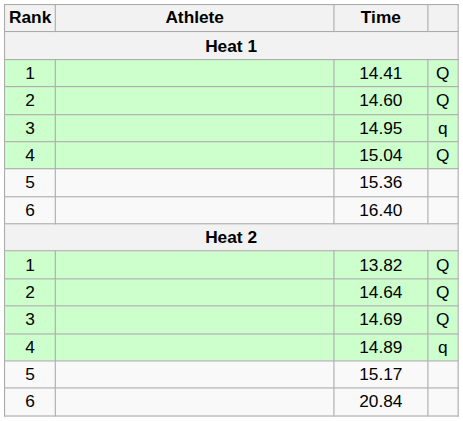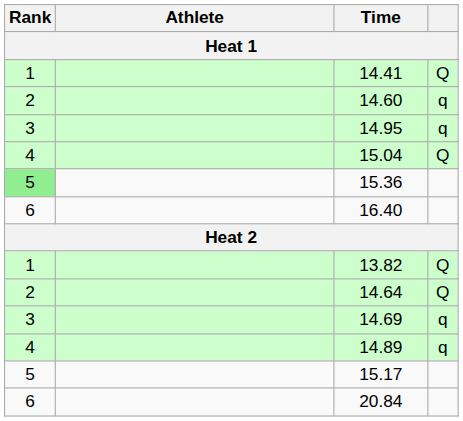 <table class=wikitable style="text-align:center">
 <tr>
 <th width=40>Rank</th>
 <th width=250>Athlete</th>
 <th width=80>Time</th>
 <th width=20></th>
 </tr>
 <tr>
 <th colspan=4>Heat 1</th>
 </tr>
 <tr bgcolor="ccffcc">
 <td>1</td>
 <td align=left></td>
 <td>14.41</td>
 <td>Q</td>
 </tr>
 <tr bgcolor="ccffcc">
 <td>2</td>
 <td align=left></td>
 <td>14.60</td>
-<td>Q</td>
+<td>q</td>
 </tr>
 <tr bgcolor="ccffcc">
 <td>3</td>
 <td align=left></td>
 <td>14.95</td>
 <td>q</td>
 </tr>
 <tr bgcolor="ccffcc">
 <td>4</td>
 <td align=left></td>
 <td>15.04</td>
 <td>Q</td>
 </tr>
 <tr>
-<td>5</td>
+<td style="background: lightgreen;">5</td>
 <td align=left></td>
 <td>15.36</td>
 <td></td>
 </tr>
 <tr>
 <td>6</td>
 <td align=left></td>
 <td>16.40</td>
 <td></td>
 </tr>
 <tr>
 <th colspan=4>Heat 2</th>
 </tr>
 <tr bgcolor="ccffcc">
 <td>1</td>
 <td align=left></td>
 <td>13.82</td>
 <td>Q</td>
 </tr>
 <tr bgcolor="ccffcc">
 <td>2</td>
 <td align=left></td>
 <td>14.64</td>
 <td>Q</td>
 </tr>
 <tr bgcolor="ccffcc">
 <td>3</td>
 <td align=left></td>
 <td>14.69</td>
-<td>Q</td>
+<td>q</td>
 </tr>
 <tr bgcolor="ccffcc">
 <td>4</td>
 <td align=left></td>
 <td>14.89</td>
 <td>q</td>
 </tr>
 <tr>
 <td>5</td>
 <td align=left></td>
 <td>15.17</td>
 <td></td>
 </tr>
 <tr>
 <td>6</td>
 <td align=left></td>
 <td>20.84</td>
 <td></td>
 </tr>
 </table>
